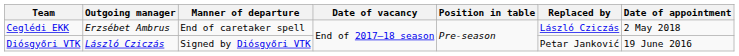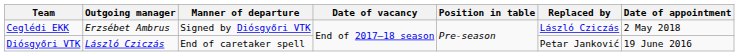 <table class="wikitable sortable" style="font-size:98%;">
 <tr>
 <th>Team</th>
 <th>Outgoing manager</th>
 <th>Manner of departure</th>
 <th>Date of vacancy</th>
 <th>Position in table</th>
 <th>Replaced by</th>
 <th>Date of appointment</th>
 </tr>
 <tr>
 <td align="left"><a href='#'>Ceglédi EKK</a></td>
 <td align="left"> <em>Erzsébet Ambrus</em></td>
-<td>End of caretaker spell</td>
+<td>Signed by <a href='#'>Diósgyőri VTK</a></td>
 <td rowspan="2">End of <a href='#'>2017–18 season</a></td>
 <td rowspan="2"><em>Pre-season</em></td>
 <td align="left"> <a href='#'>László Cziczás</a></td>
 <td>2 May 2018</td>
 </tr>
 <tr>
 <td align="left"><a href='#'>Diósgyőri VTK</a></td>
 <td align="left"> <em><a href='#'>László Cziczás</a></em></td>
-<td>Signed by <a href='#'>Diósgyőri VTK</a></td>
+<td>End of caretaker spell</td>
 <td align="left"> Petar Janković</td>
 <td>19 June 2016</td>
 </tr>
 </table>
